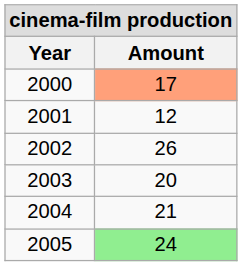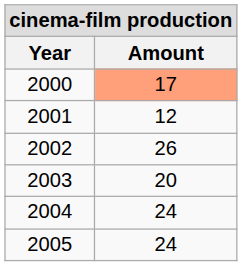 <table class="wikitable" align="right">
 <tr bgcolor=#DDDDDD>
 <td colspan=8 align="center"><strong>cinema-film production</strong></td>
 </tr>
 <tr style="background:#efefef" align="center">
 <th>Year</th>
 <th>Amount</th>
 </tr>
 <tr align="center">
 <td>2000</td>
 <td style="background: lightsalmon;">17</td>
 </tr>
 <tr align="center">
 <td>2001</td>
 <td>12</td>
 </tr>
 <tr align="center">
 <td>2002</td>
 <td>26</td>
 </tr>
 <tr align="center">
 <td>2003</td>
 <td>20</td>
 </tr>
 <tr align="center">
 <td>2004</td>
-<td>21</td>
+<td>24</td>
 </tr>
 <tr align="center">
 <td>2005</td>
-<td style="background: lightgreen;">24</td>
+<td>24</td>
 </tr>
 </table>
